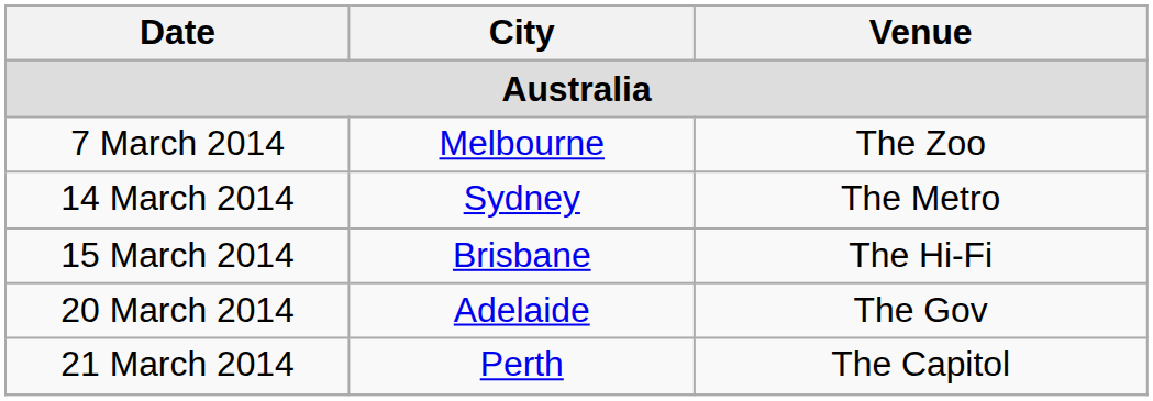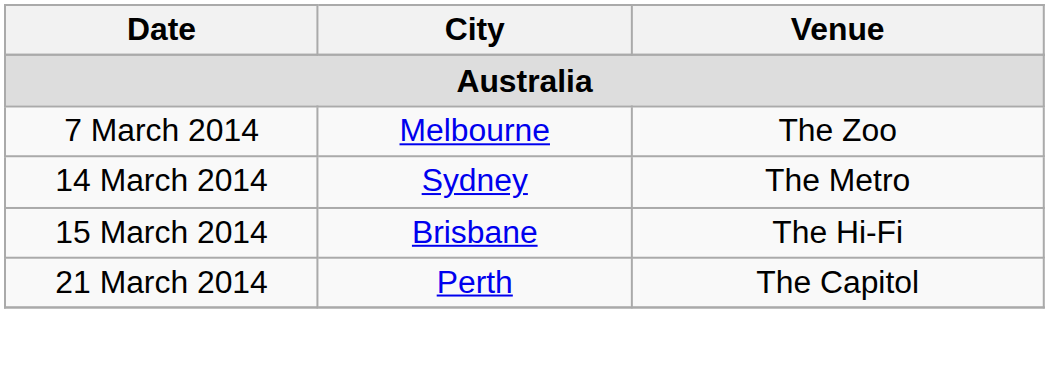 <table class="wikitable">
 <tr>
 <th width="150" rowspan="1">Date</th>
 <th width="150" rowspan="1">City</th>
 <th width="200" rowspan="1">Venue</th>
 </tr>
 <tr>
 </tr>
 <tr bgcolor="#DDDDDD">
 <td colspan=3 align=center><strong>Australia</strong></td>
 </tr>
 <tr>
 <td align="center">7 March 2014</td>
 <td align="center"><a href='#'>Melbourne</a></td>
 <td align="center">The Zoo</td>
 </tr>
 <tr>
 <td align="center">14 March 2014</td>
 <td align="center"><a href='#'>Sydney</a></td>
 <td align="center">The Metro</td>
 </tr>
 <tr>
 <td align="center">15 March 2014</td>
 <td align="center"><a href='#'>Brisbane</a></td>
 <td align="center">The Hi-Fi</td>
 </tr>
 <tr>
-<td align="center">20 March 2014</td>
-<td align="center"><a href='#'>Adelaide</a></td>
-<td align="center">The Gov</td>
-</tr>
-<tr>
 <td align="center">21 March 2014</td>
 <td align="center"><a href='#'>Perth</a></td>
 <td align="center">The Capitol</td>
 </tr>
 <tr>
 </tr>
 </table>
